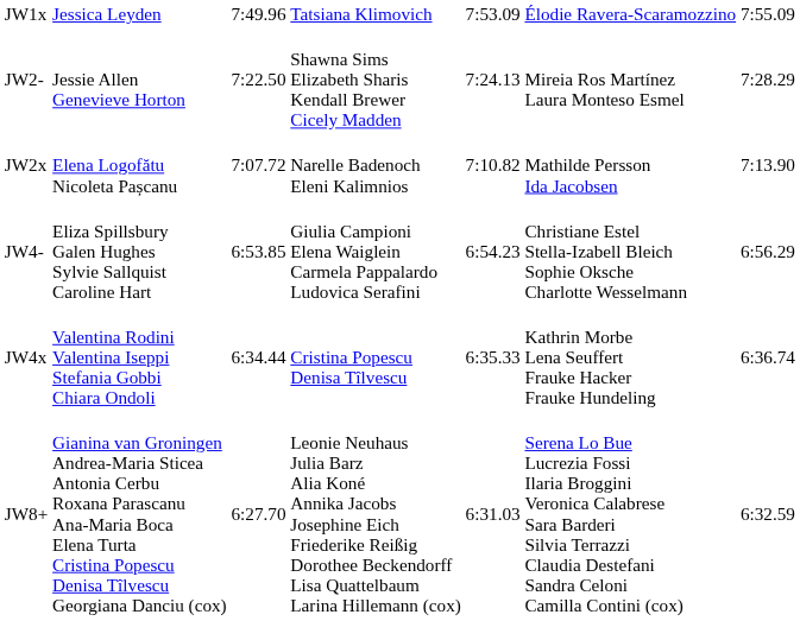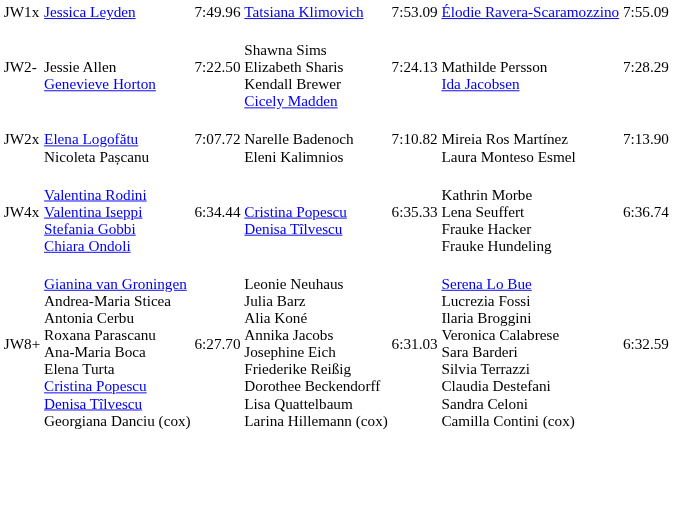 <table>
 <tr>
 <td>JW1x</td>
 <td><a href='#'>Jessica Leyden</a><br></td>
 <td>7:49.96</td>
 <td><a href='#'>Tatsiana Klimovich</a><br></td>
 <td>7:53.09</td>
 <td><a href='#'>Élodie Ravera-Scaramozzino</a><br></td>
 <td>7:55.09</td>
 </tr>
 <tr>
 <td>JW2-</td>
 <td><br>Jessie Allen<br><a href='#'>Genevieve Horton</a></td>
 <td>7:22.50</td>
 <td><br>Shawna Sims<br>Elizabeth Sharis<br>Kendall Brewer<br><a href='#'>Cicely Madden</a></td>
 <td>7:24.13</td>
-<td><br>Mireia Ros Martínez<br>Laura Monteso Esmel</td>
+<td><br>Mathilde Persson<br><a href='#'>Ida Jacobsen</a></td>
 <td>7:28.29</td>
 </tr>
 <tr>
 <td>JW2x</td>
 <td><br><a href='#'>Elena Logofătu</a><br>Nicoleta Pașcanu</td>
 <td>7:07.72</td>
 <td><br>Narelle Badenoch<br>Eleni Kalimnios</td>
 <td>7:10.82</td>
-<td><br>Mathilde Persson<br><a href='#'>Ida Jacobsen</a></td>
+<td><br>Mireia Ros Martínez<br>Laura Monteso Esmel</td>
 <td>7:13.90</td>
-</tr>
-<tr>
-<td>JW4-</td>
-<td><br>Eliza Spillsbury<br>Galen Hughes<br>Sylvie Sallquist<br>Caroline Hart</td>
-<td>6:53.85</td>
-<td><br>Giulia Campioni<br>Elena Waiglein<br>Carmela Pappalardo<br>Ludovica Serafini</td>
-<td>6:54.23</td>
-<td><br>Christiane Estel<br>Stella-Izabell Bleich<br>Sophie Oksche<br>Charlotte Wesselmann</td>
-<td>6:56.29</td>
 </tr>
 <tr>
 <td>JW4x</td>
 <td><br><a href='#'>Valentina Rodini</a><br><a href='#'>Valentina Iseppi</a><br><a href='#'>Stefania Gobbi</a><br><a href='#'>Chiara Ondoli</a></td>
 <td>6:34.44</td>
 <td><br><a href='#'>Cristina Popescu</a><br><a href='#'>Denisa Tîlvescu</a></td>
 <td>6:35.33</td>
 <td><br>Kathrin Morbe<br>Lena Seuffert<br>Frauke Hacker<br>Frauke Hundeling</td>
 <td>6:36.74</td>
 </tr>
 <tr>
 <td>JW8+</td>
 <td><br><a href='#'>Gianina van Groningen</a><br>Andrea-Maria Sticea<br>Antonia Cerbu<br>Roxana Parascanu<br>Ana-Maria Boca<br>Elena Turta<br><a href='#'>Cristina Popescu</a><br><a href='#'>Denisa Tîlvescu</a><br>Georgiana Danciu (cox)</td>
 <td>6:27.70</td>
 <td><br>Leonie Neuhaus<br>Julia Barz<br>Alia Koné<br>Annika Jacobs<br>Josephine Eich<br>Friederike Reißig<br>Dorothee Beckendorff<br>Lisa Quattelbaum<br>Larina Hillemann (cox)</td>
 <td>6:31.03</td>
 <td><br><a href='#'>Serena Lo Bue</a><br>Lucrezia Fossi<br>Ilaria Broggini<br>Veronica Calabrese<br>Sara Barderi<br>Silvia Terrazzi<br>Claudia Destefani<br>Sandra Celoni<br>Camilla Contini (cox)</td>
 <td>6:32.59</td>
 </tr>
 </table>
